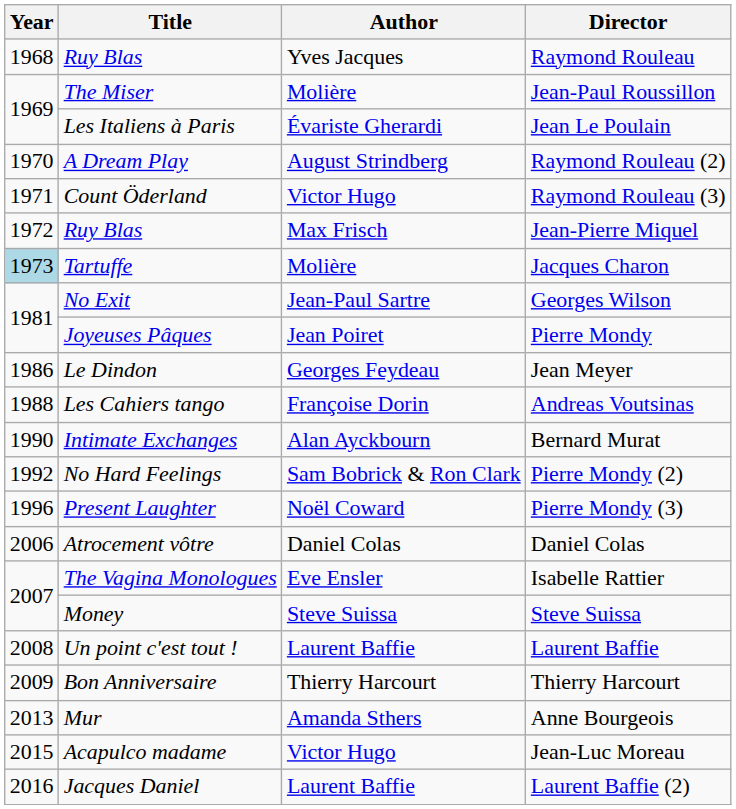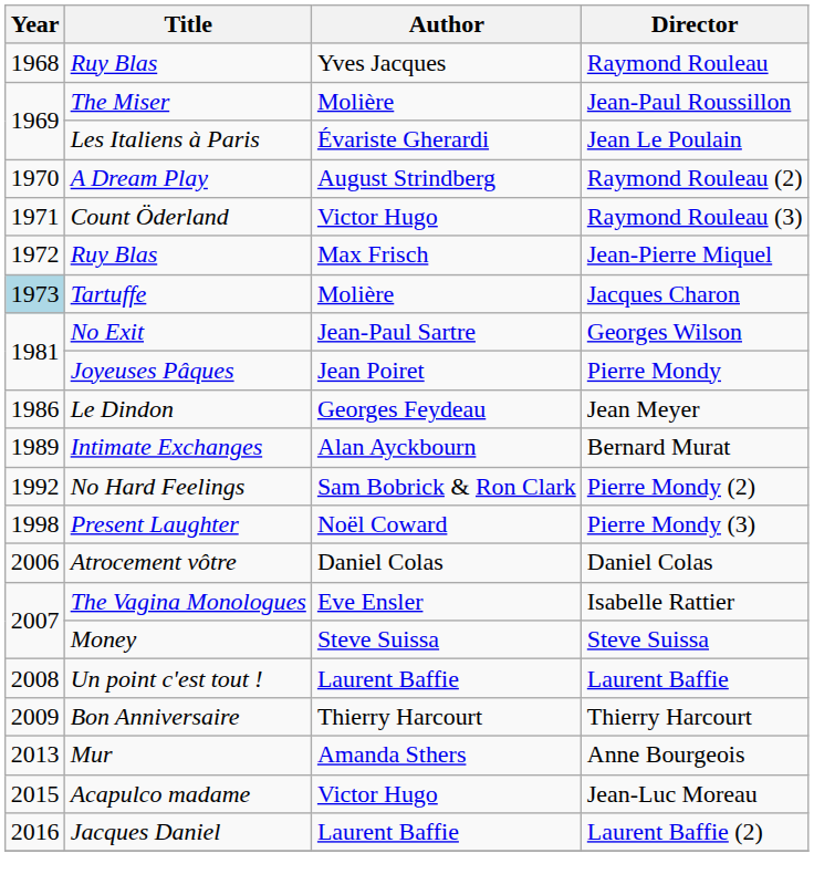 <table class="wikitable">
 <tr>
 <th>Year</th>
 <th>Title</th>
 <th>Author</th>
 <th>Director</th>
 </tr>
 <tr>
 <td>1968</td>
 <td><em><a href='#'>Ruy Blas</a></em></td>
 <td>Yves Jacques</td>
 <td><a href='#'>Raymond Rouleau</a></td>
 </tr>
 <tr>
 <td rowspan=2>1969</td>
 <td><em><a href='#'>The Miser</a></em></td>
 <td><a href='#'>Molière</a></td>
 <td><a href='#'>Jean-Paul Roussillon</a></td>
 </tr>
 <tr>
 <td><em>Les Italiens à Paris</em></td>
 <td><a href='#'>Évariste Gherardi</a></td>
 <td><a href='#'>Jean Le Poulain</a></td>
 </tr>
 <tr>
 <td>1970</td>
 <td><em><a href='#'>A Dream Play</a></em></td>
 <td><a href='#'>August Strindberg</a></td>
 <td><a href='#'>Raymond Rouleau</a> (2)</td>
 </tr>
 <tr>
 <td>1971</td>
 <td><em>Count Öderland</em></td>
 <td><a href='#'>Victor Hugo</a></td>
 <td><a href='#'>Raymond Rouleau</a> (3)</td>
 </tr>
 <tr>
 <td>1972</td>
 <td><em><a href='#'>Ruy Blas</a></em></td>
 <td><a href='#'>Max Frisch</a></td>
 <td><a href='#'>Jean-Pierre Miquel</a></td>
 </tr>
 <tr>
 <td style="background: lightblue;">1973</td>
 <td><em><a href='#'>Tartuffe</a></em></td>
 <td><a href='#'>Molière</a></td>
 <td><a href='#'>Jacques Charon</a></td>
 </tr>
 <tr>
 <td rowspan=2>1981</td>
 <td><em><a href='#'>No Exit</a></em></td>
 <td><a href='#'>Jean-Paul Sartre</a></td>
 <td><a href='#'>Georges Wilson</a></td>
 </tr>
 <tr>
 <td><em><a href='#'>Joyeuses Pâques</a></em></td>
 <td><a href='#'>Jean Poiret</a></td>
 <td><a href='#'>Pierre Mondy</a></td>
 </tr>
 <tr>
 <td>1986</td>
 <td><em>Le Dindon</em></td>
 <td><a href='#'>Georges Feydeau</a></td>
 <td>Jean Meyer</td>
 </tr>
 <tr>
-<td>1988</td>
-<td><em>Les Cahiers tango</em></td>
-<td><a href='#'>Françoise Dorin</a></td>
-<td><a href='#'>Andreas Voutsinas</a></td>
-</tr>
-<tr>
-<td>1990</td>
+<td>1989</td>
 <td><em><a href='#'>Intimate Exchanges</a></em></td>
 <td><a href='#'>Alan Ayckbourn</a></td>
 <td>Bernard Murat</td>
 </tr>
 <tr>
 <td>1992</td>
 <td><em>No Hard Feelings</em></td>
 <td><a href='#'>Sam Bobrick</a> & <a href='#'>Ron Clark</a></td>
 <td><a href='#'>Pierre Mondy</a> (2)</td>
 </tr>
 <tr>
-<td>1996</td>
+<td>1998</td>
 <td><em><a href='#'>Present Laughter</a></em></td>
 <td><a href='#'>Noël Coward</a></td>
 <td><a href='#'>Pierre Mondy</a> (3)</td>
 </tr>
 <tr>
 <td>2006</td>
 <td><em>Atrocement vôtre</em></td>
 <td>Daniel Colas</td>
 <td>Daniel Colas</td>
 </tr>
 <tr>
 <td rowspan=2>2007</td>
 <td><em><a href='#'>The Vagina Monologues</a></em></td>
 <td><a href='#'>Eve Ensler</a></td>
 <td>Isabelle Rattier</td>
 </tr>
 <tr>
 <td><em>Money</em></td>
 <td><a href='#'>Steve Suissa</a></td>
 <td><a href='#'>Steve Suissa</a></td>
 </tr>
 <tr>
 <td>2008</td>
 <td><em>Un point c'est tout !</em></td>
 <td><a href='#'>Laurent Baffie</a></td>
 <td><a href='#'>Laurent Baffie</a></td>
 </tr>
 <tr>
 <td>2009</td>
 <td><em>Bon Anniversaire</em></td>
 <td>Thierry Harcourt</td>
 <td>Thierry Harcourt</td>
 </tr>
 <tr>
 <td>2013</td>
 <td><em>Mur</em></td>
 <td><a href='#'>Amanda Sthers</a></td>
 <td>Anne Bourgeois</td>
 </tr>
 <tr>
 <td>2015</td>
 <td><em>Acapulco madame</em></td>
 <td><a href='#'>Victor Hugo</a></td>
 <td>Jean-Luc Moreau</td>
 </tr>
 <tr>
 <td>2016</td>
 <td><em>Jacques Daniel</em></td>
 <td><a href='#'>Laurent Baffie</a></td>
 <td><a href='#'>Laurent Baffie</a> (2)</td>
 </tr>
 <tr>
 </tr>
 </table>
